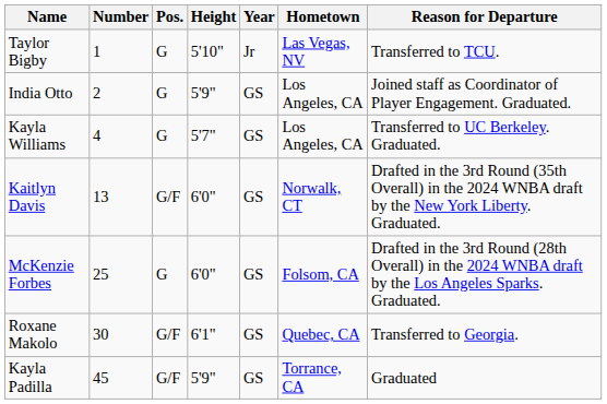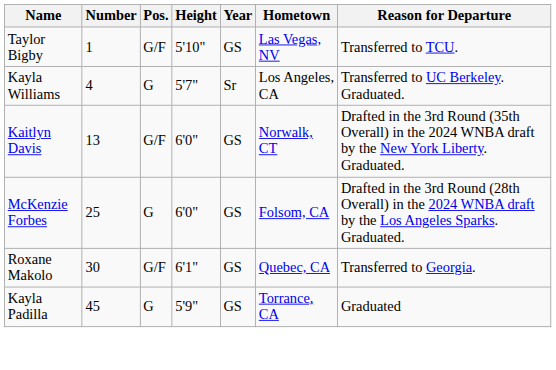 <table class="wikitable sortable">
 <tr>
 <th>Name</th>
 <th>Number</th>
 <th>Pos.</th>
 <th>Height</th>
 <th>Year</th>
 <th>Hometown</th>
 <th>Reason for Departure</th>
 </tr>
 <tr>
 <td>Taylor Bigby</td>
 <td>1</td>
-<td>G</td>
+<td>G/F</td>
 <td>5'10"</td>
-<td>Jr</td>
+<td>GS</td>
 <td><a href='#'>Las Vegas, NV</a></td>
 <td>Transferred to <a href='#'>TCU</a>.</td>
-</tr>
-<tr>
-<td>India Otto</td>
-<td>2</td>
-<td>G</td>
-<td>5'9"</td>
-<td>GS</td>
-<td>Los Angeles, CA</td>
-<td>Joined staff as Coordinator of Player Engagement. Graduated.</td>
 </tr>
 <tr>
 <td>Kayla Williams</td>
 <td>4</td>
 <td>G</td>
 <td>5'7"</td>
-<td>GS</td>
+<td>Sr</td>
 <td>Los Angeles, CA</td>
 <td>Transferred to <a href='#'>UC Berkeley</a>. Graduated.</td>
 </tr>
 <tr>
 <td><a href='#'>Kaitlyn Davis</a></td>
 <td>13</td>
 <td>G/F</td>
 <td>6'0"</td>
 <td>GS</td>
 <td><a href='#'>Norwalk, CT</a></td>
 <td>Drafted in the 3rd Round (35th Overall) in the 2024 WNBA draft by the <a href='#'>New York Liberty</a>. Graduated.</td>
 </tr>
 <tr>
 <td><a href='#'>McKenzie Forbes</a></td>
 <td>25</td>
 <td>G</td>
 <td>6'0"</td>
 <td>GS</td>
 <td><a href='#'>Folsom, CA</a></td>
 <td>Drafted in the 3rd Round (28th Overall) in the <a href='#'>2024 WNBA draft</a> by the <a href='#'>Los Angeles Sparks</a>. Graduated.</td>
 </tr>
 <tr>
 <td>Roxane Makolo</td>
 <td>30</td>
 <td>G/F</td>
 <td>6'1"</td>
 <td>GS</td>
 <td><a href='#'>Quebec, CA</a></td>
 <td>Transferred to <a href='#'>Georgia</a>.</td>
 </tr>
 <tr>
 <td>Kayla Padilla</td>
 <td>45</td>
-<td>G/F</td>
+<td>G</td>
 <td>5'9"</td>
 <td>GS</td>
 <td><a href='#'>Torrance, CA</a></td>
 <td>Graduated</td>
 </tr>
 </table>
